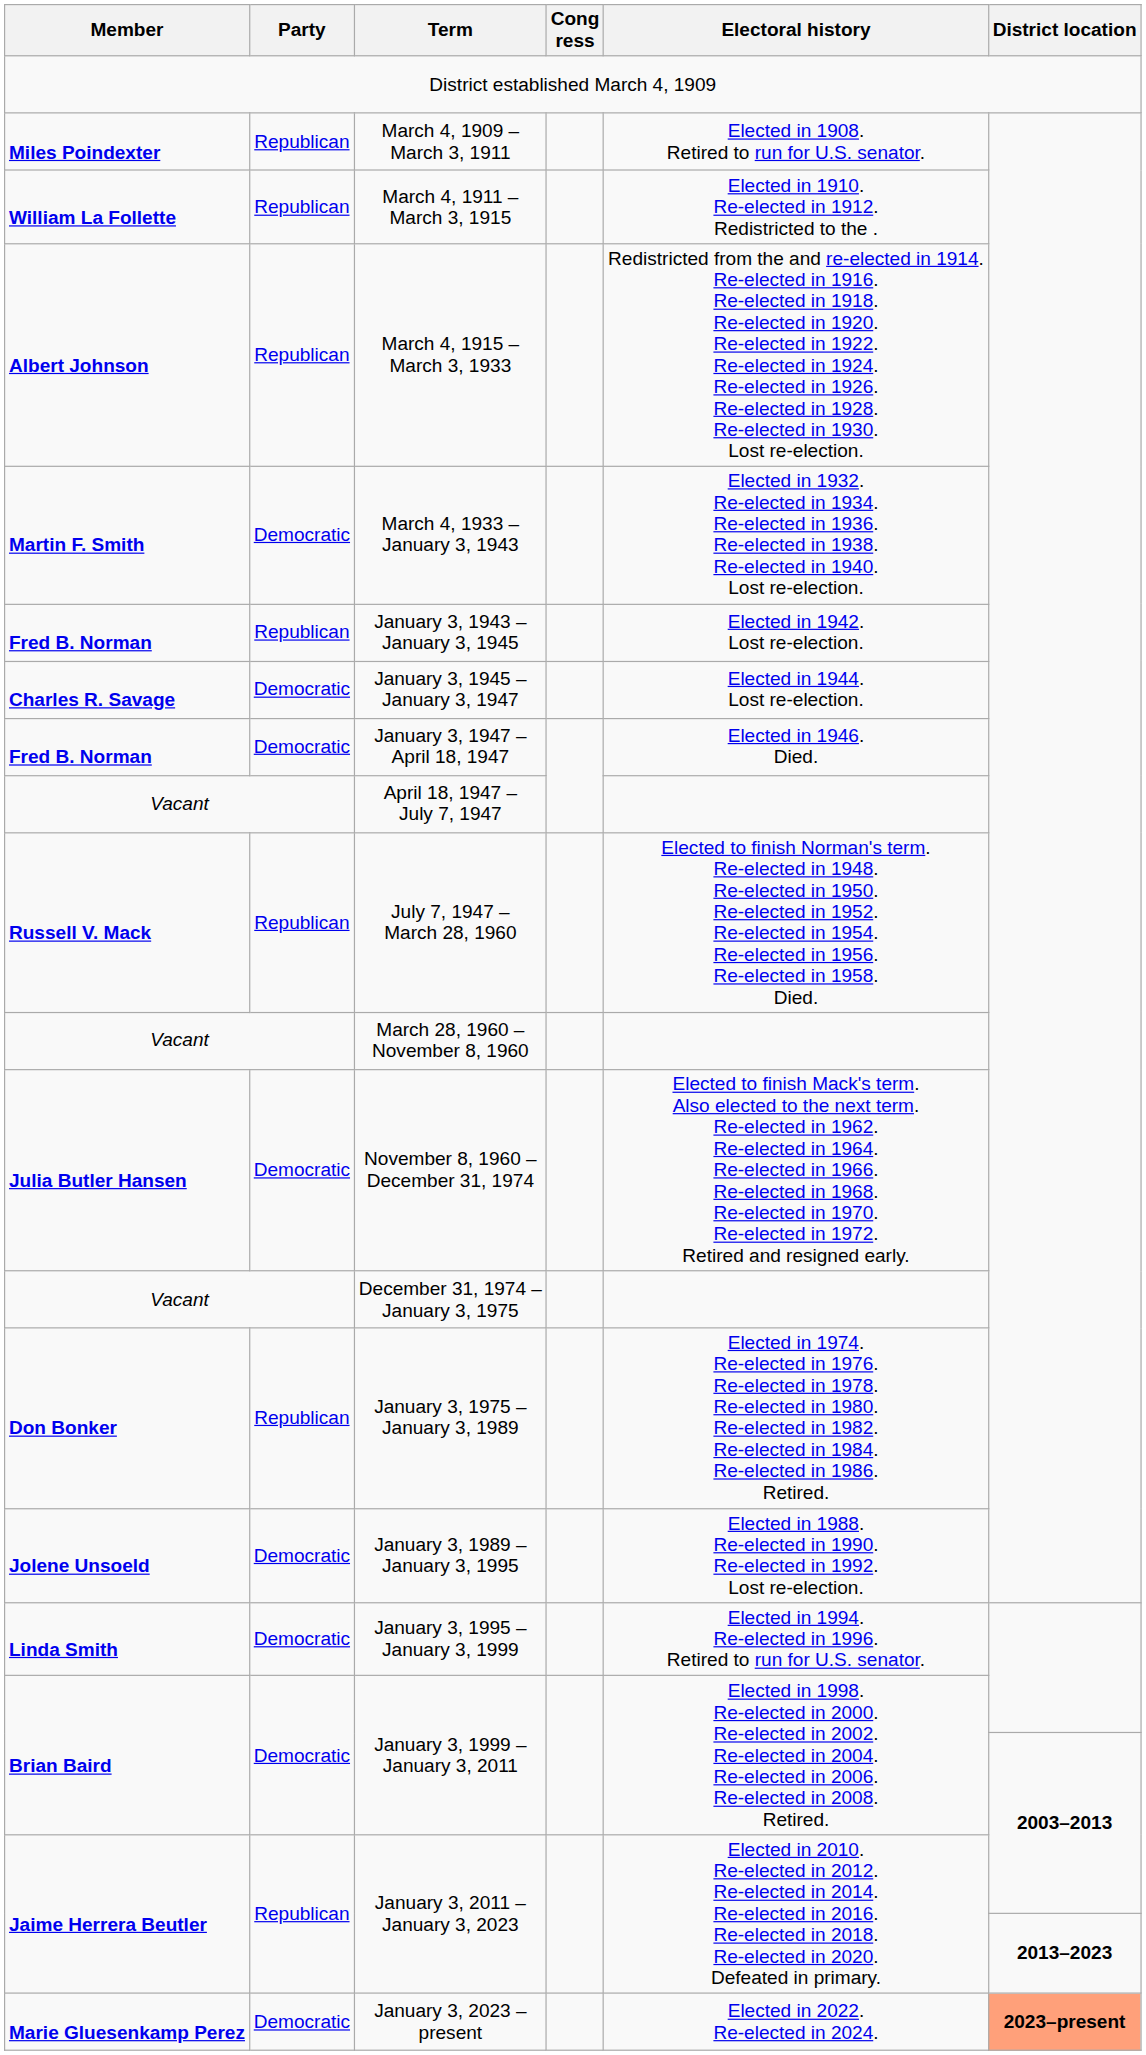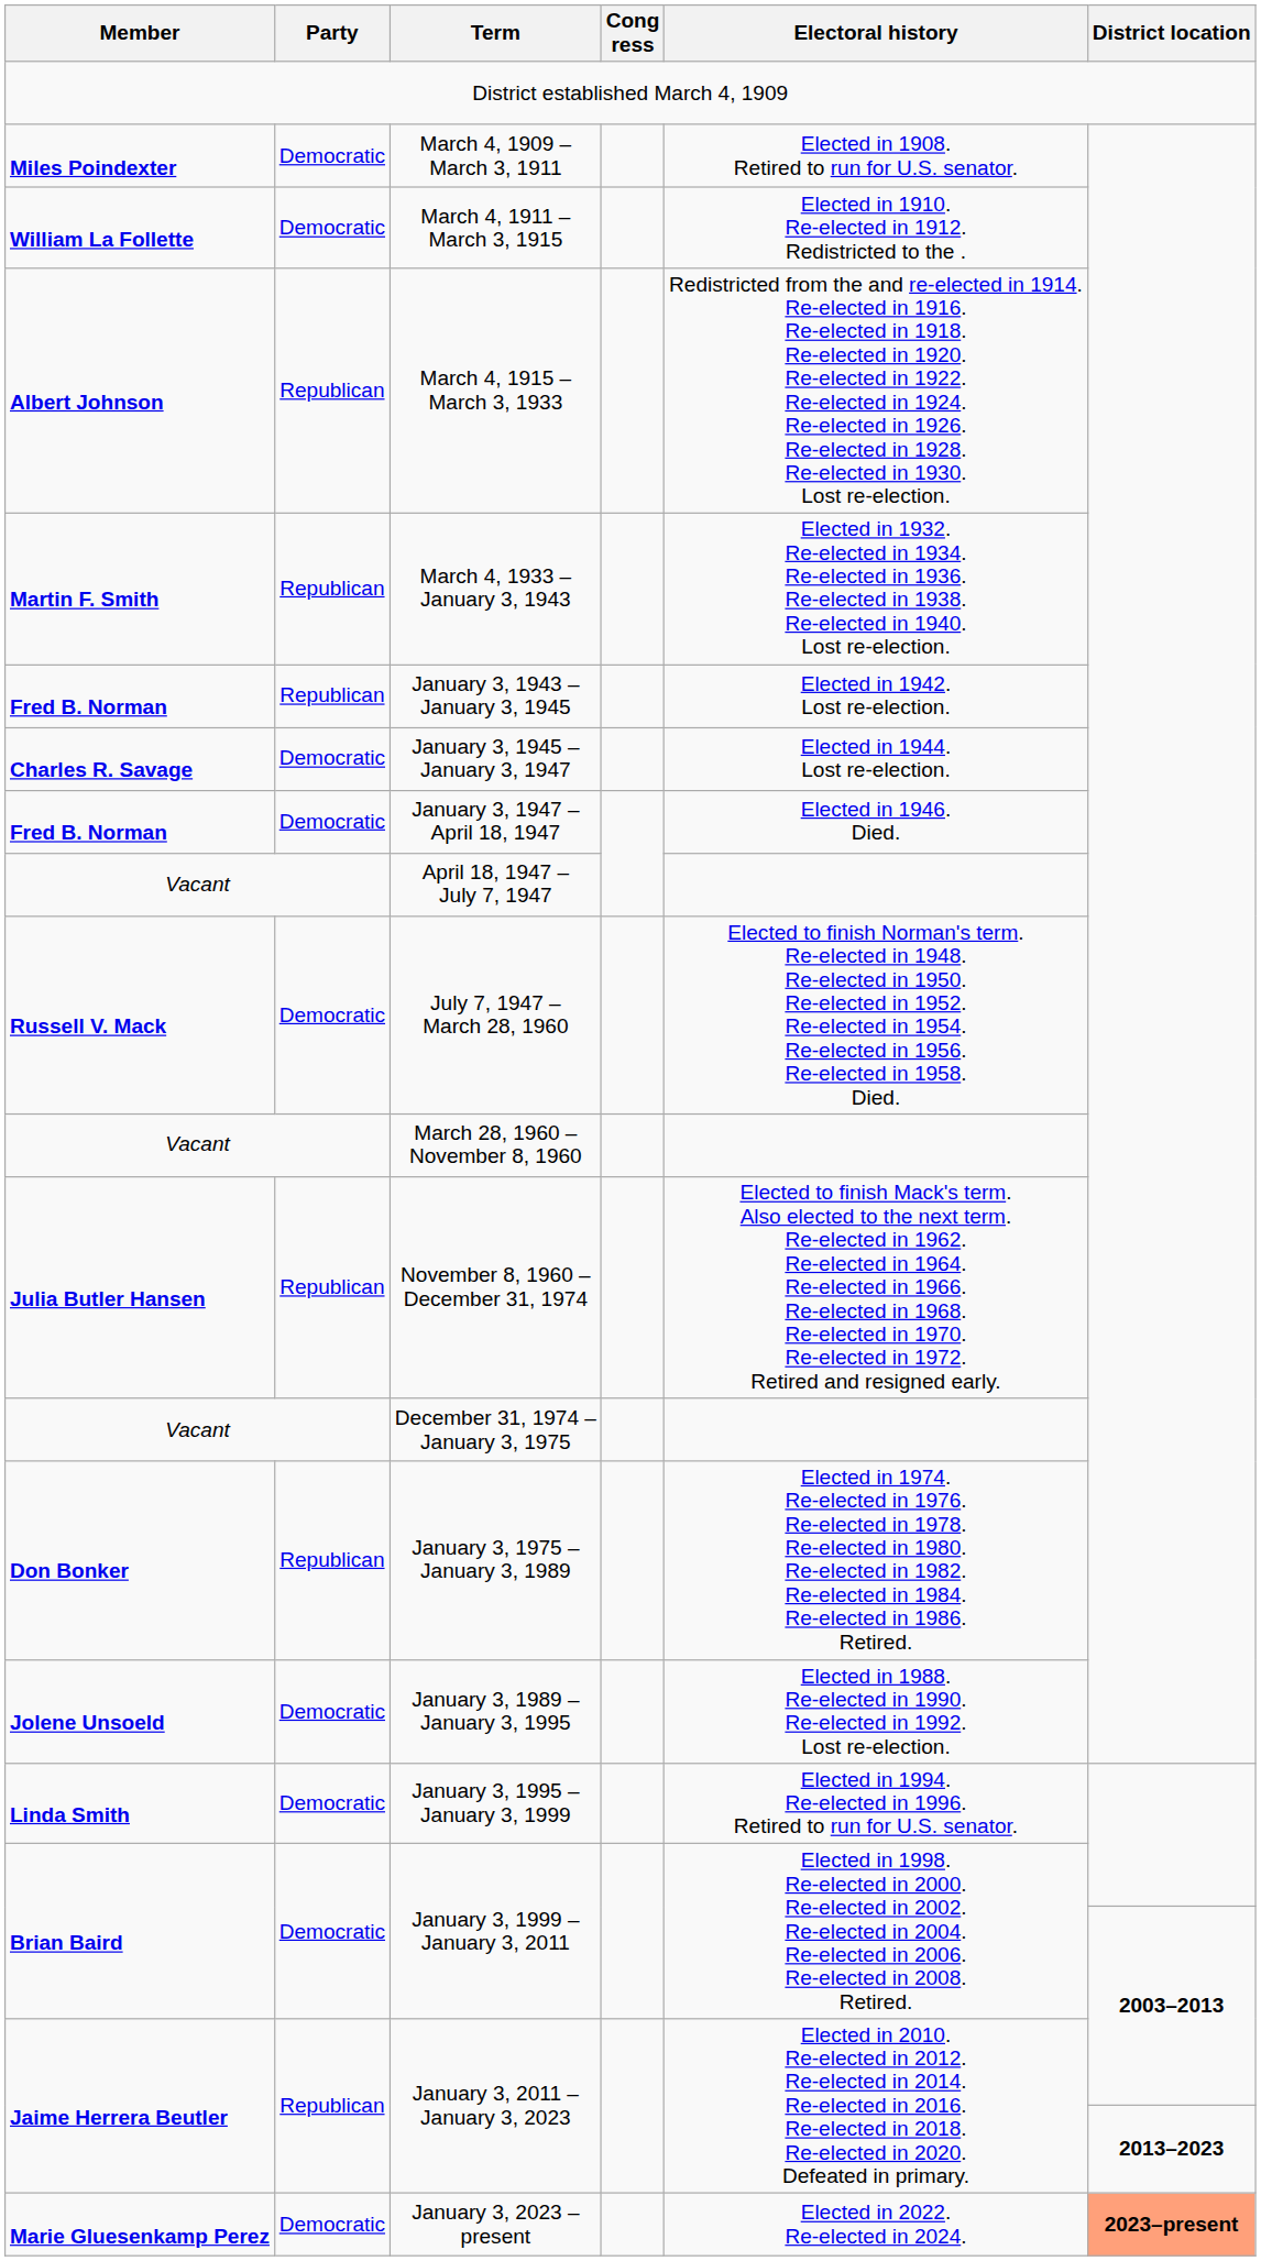 <table class=wikitable style="text-align:center">
 <tr>
 <th>Member</th>
 <th>Party</th>
 <th>Term</th>
 <th>Cong<br>ress</th>
 <th>Electoral history</th>
 <th>District location</th>
 </tr>
 <tr style="height:3em">
 <td colspan=6>District established March 4, 1909</td>
 </tr>
 <tr style="height:3em">
 <td align=left><br><strong><a href='#'>Miles Poindexter</a></strong><br></td>
-<td><a href='#'>Republican</a></td>
+<td><a href='#'>Democratic</a></td>
 <td nowrap>March 4, 1909 –<br>March 3, 1911</td>
 <td></td>
 <td><a href='#'>Elected in 1908</a>.<br>Retired to <a href='#'>run for U.S. senator</a>.</td>
 </tr>
 <tr style="height:3em">
 <td align=left><br><strong><a href='#'>William La Follette</a></strong><br></td>
-<td><a href='#'>Republican</a></td>
+<td><a href='#'>Democratic</a></td>
 <td nowrap>March 4, 1911 –<br>March 3, 1915</td>
 <td></td>
 <td><a href='#'>Elected in 1910</a>.<br><a href='#'>Re-elected in 1912</a>.<br>Redistricted to the .</td>
 </tr>
 <tr style="height:3em">
 <td align=left><br><strong><a href='#'>Albert Johnson</a></strong><br></td>
 <td><a href='#'>Republican</a></td>
 <td nowrap>March 4, 1915 –<br>March 3, 1933</td>
 <td></td>
 <td>Redistricted from the  and <a href='#'>re-elected in 1914</a>.<br><a href='#'>Re-elected in 1916</a>.<br><a href='#'>Re-elected in 1918</a>.<br><a href='#'>Re-elected in 1920</a>.<br><a href='#'>Re-elected in 1922</a>.<br><a href='#'>Re-elected in 1924</a>.<br><a href='#'>Re-elected in 1926</a>.<br><a href='#'>Re-elected in 1928</a>.<br><a href='#'>Re-elected in 1930</a>.<br>Lost re-election.</td>
 </tr>
 <tr style="height:3em">
 <td align=left><br><strong><a href='#'>Martin F. Smith</a></strong><br></td>
-<td><a href='#'>Democratic</a></td>
+<td><a href='#'>Republican</a></td>
 <td nowrap>March 4, 1933 –<br>January 3, 1943</td>
 <td></td>
 <td><a href='#'>Elected in 1932</a>.<br><a href='#'>Re-elected in 1934</a>.<br><a href='#'>Re-elected in 1936</a>.<br><a href='#'>Re-elected in 1938</a>.<br><a href='#'>Re-elected in 1940</a>.<br>Lost re-election.</td>
 </tr>
 <tr style="height:3em">
 <td align=left><br><strong><a href='#'>Fred B. Norman</a></strong><br></td>
 <td><a href='#'>Republican</a></td>
 <td nowrap>January 3, 1943 –<br>January 3, 1945</td>
 <td></td>
 <td><a href='#'>Elected in 1942</a>.<br>Lost re-election.</td>
 </tr>
 <tr style="height:3em">
 <td align=left><br><strong><a href='#'>Charles R. Savage</a></strong><br></td>
 <td><a href='#'>Democratic</a></td>
 <td nowrap>January 3, 1945 –<br>January 3, 1947</td>
 <td></td>
 <td><a href='#'>Elected in 1944</a>.<br>Lost re-election.</td>
 </tr>
 <tr style="height:3em">
 <td align=left><br><strong><a href='#'>Fred B. Norman</a></strong><br></td>
 <td><a href='#'>Democratic</a></td>
 <td nowrap>January 3, 1947 –<br>April 18, 1947</td>
 <td rowspan=2></td>
 <td><a href='#'>Elected in 1946</a>.<br>Died.</td>
 </tr>
 <tr style="height:3em">
 <td colspan=2><em>Vacant</em></td>
 <td nowrap>April 18, 1947 –<br>July 7, 1947</td>
 <td></td>
 </tr>
 <tr style="height:3em">
 <td align=left><br><strong><a href='#'>Russell V. Mack</a></strong><br></td>
-<td><a href='#'>Republican</a></td>
+<td><a href='#'>Democratic</a></td>
 <td nowrap>July 7, 1947 –<br>March 28, 1960</td>
 <td></td>
 <td><a href='#'>Elected to finish Norman's term</a>.<br><a href='#'>Re-elected in 1948</a>.<br><a href='#'>Re-elected in 1950</a>.<br><a href='#'>Re-elected in 1952</a>.<br><a href='#'>Re-elected in 1954</a>.<br><a href='#'>Re-elected in 1956</a>.<br><a href='#'>Re-elected in 1958</a>.<br>Died.</td>
 </tr>
 <tr style="height:3em">
 <td colspan=2><em>Vacant</em></td>
 <td nowrap>March 28, 1960 –<br>November 8, 1960</td>
 <td></td>
 <td></td>
 </tr>
 <tr style="height:3em">
 <td align=left><br><strong><a href='#'>Julia Butler Hansen</a></strong><br></td>
-<td><a href='#'>Democratic</a></td>
+<td><a href='#'>Republican</a></td>
 <td nowrap>November 8, 1960 –<br>December 31, 1974</td>
 <td></td>
 <td><a href='#'>Elected to finish Mack's term</a>.<br><a href='#'>Also elected to the next term</a>.<br><a href='#'>Re-elected in 1962</a>.<br><a href='#'>Re-elected in 1964</a>.<br><a href='#'>Re-elected in 1966</a>.<br><a href='#'>Re-elected in 1968</a>.<br><a href='#'>Re-elected in 1970</a>.<br><a href='#'>Re-elected in 1972</a>.<br>Retired and resigned early.</td>
 </tr>
 <tr style="height:3em">
 <td colspan=2><em>Vacant</em></td>
 <td nowrap>December 31, 1974 –<br>January 3, 1975</td>
 <td></td>
 <td></td>
 </tr>
 <tr style="height:3em">
 <td align=left><br><strong><a href='#'>Don Bonker</a></strong><br></td>
 <td><a href='#'>Republican</a></td>
 <td nowrap>January 3, 1975 –<br>January 3, 1989</td>
 <td></td>
 <td><a href='#'>Elected in 1974</a>.<br><a href='#'>Re-elected in 1976</a>.<br><a href='#'>Re-elected in 1978</a>.<br><a href='#'>Re-elected in 1980</a>.<br><a href='#'>Re-elected in 1982</a>.<br><a href='#'>Re-elected in 1984</a>.<br><a href='#'>Re-elected in 1986</a>.<br>Retired.</td>
 </tr>
 <tr style="height:3em">
 <td align=left><br><strong><a href='#'>Jolene Unsoeld</a></strong><br></td>
 <td><a href='#'>Democratic</a></td>
 <td nowrap>January 3, 1989 –<br>January 3, 1995</td>
 <td></td>
 <td><a href='#'>Elected in 1988</a>.<br><a href='#'>Re-elected in 1990</a>.<br><a href='#'>Re-elected in 1992</a>.<br>Lost re-election.</td>
 </tr>
 <tr style="height:3em">
 <td align=left><br><strong><a href='#'>Linda Smith</a></strong><br></td>
 <td><a href='#'>Democratic</a></td>
 <td nowrap>January 3, 1995 –<br>January 3, 1999</td>
 <td></td>
 <td><a href='#'>Elected in 1994</a>.<br><a href='#'>Re-elected in 1996</a>.<br>Retired to <a href='#'>run for U.S. senator</a>.</td>
 <td rowspan=2></td>
 </tr>
 <tr style="height:3em">
 <td rowspan=2 align=left><br><strong><a href='#'>Brian Baird</a></strong><br></td>
 <td rowspan=2 ><a href='#'>Democratic</a></td>
 <td rowspan=2 nowrap>January 3, 1999 –<br>January 3, 2011</td>
 <td rowspan=2></td>
 <td rowspan=2><a href='#'>Elected in 1998</a>.<br><a href='#'>Re-elected in 2000</a>.<br><a href='#'>Re-elected in 2002</a>.<br><a href='#'>Re-elected in 2004</a>.<br><a href='#'>Re-elected in 2006</a>.<br><a href='#'>Re-elected in 2008</a>.<br>Retired.</td>
 </tr>
 <tr style="height:3em">
 <td rowspan=2><strong>2003–2013</strong><br></td>
 </tr>
 <tr style="height:3em">
 <td rowspan=2 align=left><br><strong><a href='#'>Jaime Herrera Beutler</a></strong><br></td>
 <td rowspan=2 ><a href='#'>Republican</a></td>
 <td rowspan=2 nowrap>January 3, 2011 –<br>January 3, 2023</td>
 <td rowspan=2></td>
 <td rowspan=2><a href='#'>Elected in 2010</a>.<br><a href='#'>Re-elected in 2012</a>.<br><a href='#'>Re-elected in 2014</a>.<br><a href='#'>Re-elected in 2016</a>.<br><a href='#'>Re-elected in 2018</a>.<br><a href='#'>Re-elected in 2020</a>.<br>Defeated in primary.</td>
 </tr>
 <tr style="height:3em">
 <td><strong>2013–2023</strong><br></td>
 </tr>
 <tr style="height:3em">
 <td align=left><br><strong><a href='#'>Marie Gluesenkamp Perez</a></strong><br></td>
 <td><a href='#'>Democratic</a></td>
 <td>January 3, 2023 –<br>present</td>
 <td></td>
 <td><a href='#'>Elected in 2022</a>.<br><a href='#'>Re-elected in 2024</a>.</td>
 <td style="background: lightsalmon;"><strong>2023–present</strong><br></td>
 </tr>
 </table>
